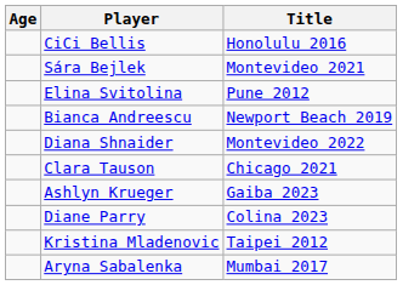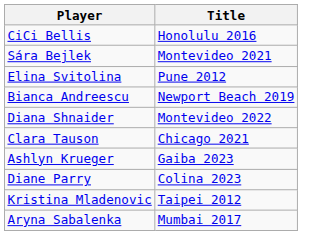 <table class="wikitable nowrap">
 <tr>
-<th>Age</th>
 <th>Player</th>
 <th>Title</th>
 </tr>
 <tr>
-<td></td>
 <td> <a href='#'>CiCi Bellis</a></td>
 <td><a href='#'>Honolulu 2016</a></td>
 </tr>
 <tr>
-<td></td>
 <td> <a href='#'>Sára Bejlek</a></td>
 <td><a href='#'>Montevideo 2021</a></td>
 </tr>
 <tr>
-<td></td>
 <td> <a href='#'>Elina Svitolina</a></td>
 <td><a href='#'>Pune 2012</a></td>
 </tr>
 <tr>
-<td></td>
 <td> <a href='#'>Bianca Andreescu</a></td>
 <td><a href='#'>Newport Beach 2019</a></td>
 </tr>
 <tr>
-<td></td>
 <td> <a href='#'>Diana Shnaider</a></td>
 <td><a href='#'>Montevideo 2022</a></td>
 </tr>
 <tr>
-<td></td>
 <td> <a href='#'>Clara Tauson</a></td>
 <td><a href='#'>Chicago 2021</a></td>
 </tr>
 <tr>
-<td></td>
 <td> <a href='#'>Ashlyn Krueger</a></td>
 <td><a href='#'>Gaiba 2023</a></td>
 </tr>
 <tr>
-<td></td>
 <td> <a href='#'>Diane Parry</a></td>
 <td><a href='#'>Colina 2023</a></td>
 </tr>
 <tr>
-<td></td>
 <td> <a href='#'>Kristina Mladenovic</a></td>
 <td><a href='#'>Taipei 2012</a></td>
 </tr>
 <tr>
-<td></td>
 <td> <a href='#'>Aryna Sabalenka</a></td>
 <td><a href='#'>Mumbai 2017</a></td>
 </tr>
 </table>
